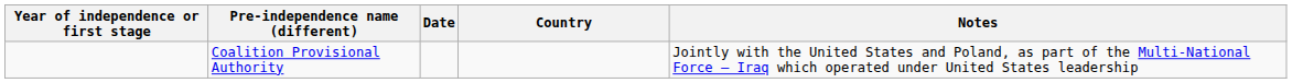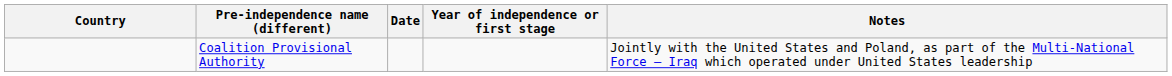 <table class="wikitable">
 <tr>
-<th>Year of independence or first stage</th>
+<th width=200px>Country</th>
 <th width=200px>Pre-independence name<br>(different)</th>
 <th>Date</th>
-<th width=200px>Country</th>
+<th>Year of independence or first stage</th>
 <th>Notes</th>
 </tr>
 <tr>
-<td style="text-align:center;"></td>
+<td></td>
 <td><a href='#'>Coalition Provisional Authority</a></td>
 <td style="text-align:right;"></td>
-<td></td>
+<td style="text-align:center;"></td>
 <td>Jointly with the United States and Poland, as part of the <a href='#'>Multi-National Force&nbsp;– Iraq</a> which operated under United States leadership</td>
 </tr>
 </table>
